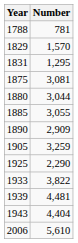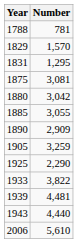 <table class="wikitable">
 <tr>
 <th>Year</th>
 <th>Number</th>
 </tr>
 <tr>
 <td>1788</td>
 <td align="right">781</td>
 </tr>
 <tr>
 <td>1829</td>
 <td align="right">1,570</td>
 </tr>
 <tr>
 <td>1831</td>
 <td align="right">1,295</td>
 </tr>
 <tr>
 <td>1875</td>
 <td align="right">3,081</td>
 </tr>
 <tr>
 <td>1880</td>
-<td align="right">3,044</td>
+<td align="right">3,042</td>
 </tr>
 <tr>
 <td>1885</td>
 <td align="right">3,055</td>
 </tr>
 <tr>
 <td>1890</td>
 <td align="right">2,909</td>
 </tr>
 <tr>
 <td>1905</td>
 <td align="right">3,259</td>
 </tr>
 <tr>
 <td>1925</td>
 <td align="right">2,290</td>
 </tr>
 <tr>
 <td>1933</td>
 <td align="right">3,822</td>
 </tr>
 <tr>
 <td>1939</td>
 <td align="right">4,481</td>
 </tr>
 <tr>
 <td>1943</td>
-<td align="right">4,404</td>
+<td align="right">4,440</td>
 </tr>
 <tr>
 <td>2006</td>
 <td align="right">5,610</td>
 </tr>
 </table>
